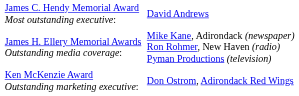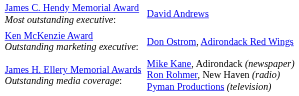 <table cellpadding="3" cellspacing="3">
 <tr>
 <td><a href='#'>James C. Hendy Memorial Award</a><br><em>Most outstanding executive</em>:</td>
 <td><a href='#'>David Andrews</a></td>
 </tr>
 <tr>
+<td><a href='#'>Ken McKenzie Award</a><br><em>Outstanding marketing executive</em>:</td>
+<td><a href='#'>Don Ostrom</a>, <a href='#'>Adirondack Red Wings</a></td>
+</tr>
+<tr>
 <td><a href='#'>James H. Ellery Memorial Awards</a> <br><em>Outstanding media coverage</em>:</td>
 <td><a href='#'>Mike Kane</a>, Adirondack <em>(newspaper)</em><br><a href='#'>Ron Rohmer</a>, New Haven <em>(radio)</em><br><a href='#'>Pyman Productions</a> <em>(television)</em></td>
 </tr>
-<tr>
-<td><a href='#'>Ken McKenzie Award</a><br><em>Outstanding marketing executive</em>:</td>
-<td><a href='#'>Don Ostrom</a>, <a href='#'>Adirondack Red Wings</a></td>
-</tr>
 </table>
